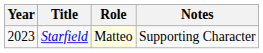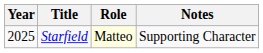 <table class="wikitable sortable">
 <tr>
 <th>Year</th>
 <th>Title</th>
 <th>Role</th>
 <th class="unsortable">Notes</th>
 </tr>
 <tr>
-<td>2023</td>
+<td>2025</td>
 <td><em><a href='#'>Starfield</a></em></td>
 <td style="background: lightyellow;">Matteo</td>
 <td>Supporting Character</td>
 </tr>
 </table>
